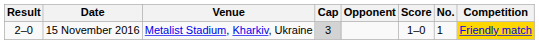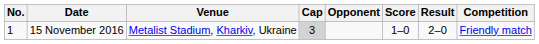 <table class="wikitable sortable plainarrowheaders">
 <tr>
-<th>Result</th>
+<th>No.</th>
 <th>Date</th>
 <th>Venue</th>
 <th>Cap</th>
 <th>Opponent</th>
 <th>Score</th>
-<th>No.</th>
+<th>Result</th>
 <th>Competition</th>
 </tr>
 <tr>
-<td align=center>2–0</td>
+<td>1</td>
 <td>15 November 2016</td>
 <td><a href='#'>Metalist Stadium</a>, <a href='#'>Kharkiv</a>, Ukraine</td>
 <td align=center style="background: lightgrey;">3</td>
 <td></td>
 <td align=center>1–0</td>
-<td>1</td>
-<td style="background: gold;"><a href='#'>Friendly match</a></td>
+<td align=center>2–0</td>
+<td><a href='#'>Friendly match</a></td>
 </tr>
 </table>
